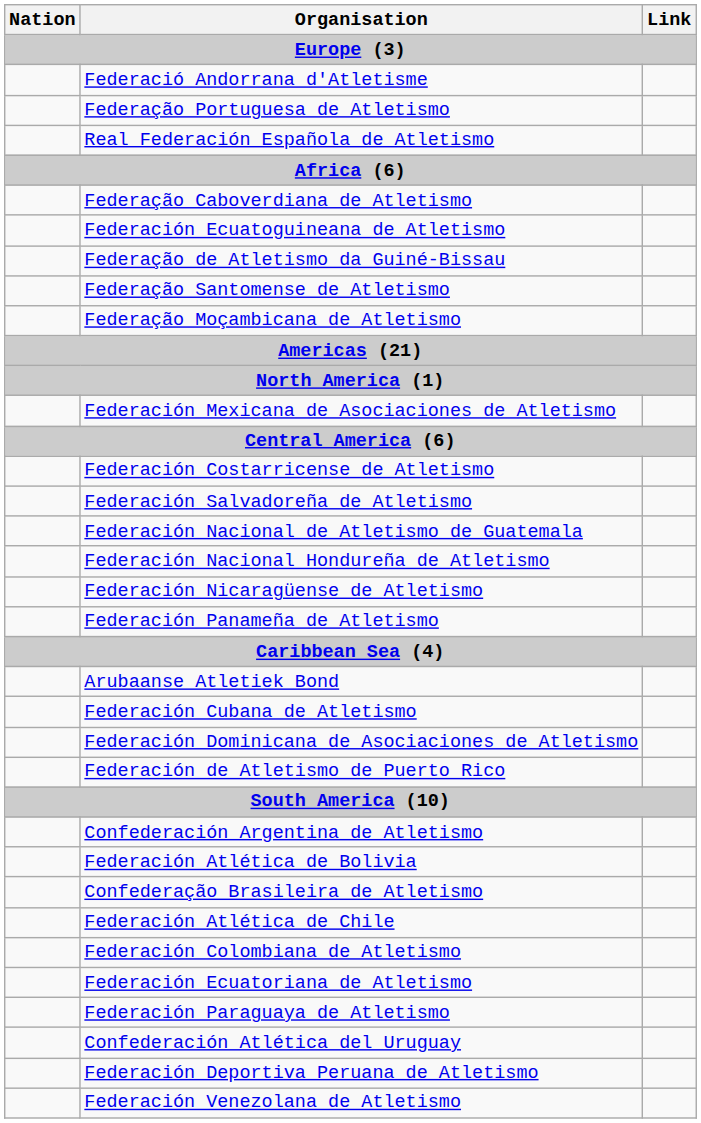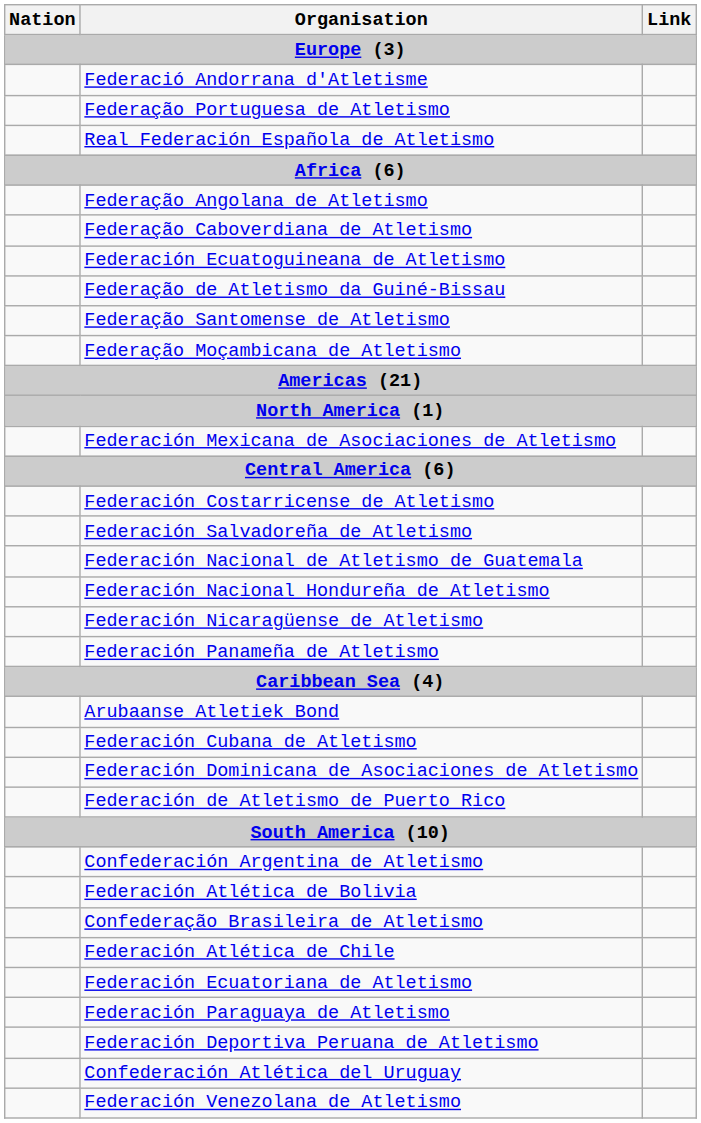 <table class=wikitable>
 <tr>
 <th>Nation</th>
 <th>Organisation</th>
 <th>Link</th>
 </tr>
 <tr>
 <td colspan="3" bgcolor="#cccccc"align=center><strong><a href='#'>Europe</a> (3)</strong></td>
 </tr>
 <tr>
 <td></td>
 <td><a href='#'>Federació Andorrana d'Atletisme</a></td>
 <td></td>
 </tr>
 <tr>
 <td></td>
 <td><a href='#'>Federação Portuguesa de Atletismo</a></td>
 <td></td>
 </tr>
 <tr>
 <td></td>
 <td><a href='#'>Real Federación Española de Atletismo</a></td>
 <td></td>
 </tr>
 <tr>
 <td colspan="3" bgcolor="#cccccc"align=center><strong><a href='#'>Africa</a> (6)</strong></td>
+</tr>
+<tr>
+<td></td>
+<td><a href='#'>Federação Angolana de Atletismo</a></td>
+<td></td>
 </tr>
 <tr>
 <td></td>
 <td><a href='#'>Federação Caboverdiana de Atletismo</a></td>
 <td></td>
 </tr>
 <tr>
 <td></td>
 <td><a href='#'>Federación Ecuatoguineana de Atletismo</a></td>
 <td></td>
 </tr>
 <tr>
 <td></td>
 <td><a href='#'>Federação de Atletismo da Guiné-Bissau</a></td>
 <td></td>
 </tr>
 <tr>
 <td></td>
 <td><a href='#'>Federação Santomense de Atletismo</a></td>
 <td></td>
 </tr>
 <tr>
 <td></td>
 <td><a href='#'>Federação Moçambicana de Atletismo</a></td>
 <td></td>
 </tr>
 <tr>
 <td colspan="3" bgcolor="#cccccc"align=center><strong><a href='#'>Americas</a> (21)</strong></td>
 </tr>
 <tr>
 <td colspan="3" bgcolor="#cccccc"align=center><strong><a href='#'>North America</a> (1)</strong></td>
 </tr>
 <tr>
 <td></td>
 <td><a href='#'>Federación Mexicana de Asociaciones de Atletismo</a></td>
 <td></td>
 </tr>
 <tr>
 <td colspan="3" bgcolor="#cccccc"align=center><strong><a href='#'>Central America</a> (6)</strong></td>
 </tr>
 <tr>
 <td></td>
 <td><a href='#'>Federación Costarricense de Atletismo</a></td>
 <td></td>
 </tr>
 <tr>
 <td></td>
 <td><a href='#'>Federación Salvadoreña de Atletismo</a></td>
 <td></td>
 </tr>
 <tr>
 <td></td>
 <td><a href='#'>Federación Nacional de Atletismo de Guatemala</a></td>
 <td></td>
 </tr>
 <tr>
 <td></td>
 <td><a href='#'>Federación Nacional Hondureña de Atletismo</a></td>
 <td></td>
 </tr>
 <tr>
 <td></td>
 <td><a href='#'>Federación Nicaragüense de Atletismo</a></td>
 <td></td>
 </tr>
 <tr>
 <td></td>
 <td><a href='#'>Federación Panameña de Atletismo</a></td>
 <td></td>
 </tr>
 <tr>
 <td colspan="3" bgcolor="#cccccc"align=center><strong><a href='#'>Caribbean Sea</a> (4)</strong></td>
 </tr>
 <tr>
 <td></td>
 <td><a href='#'>Arubaanse Atletiek Bond</a></td>
 <td></td>
 </tr>
 <tr>
 <td></td>
 <td><a href='#'>Federación Cubana de Atletismo</a></td>
 <td></td>
 </tr>
 <tr>
 <td></td>
 <td><a href='#'>Federación Dominicana de Asociaciones de Atletismo</a></td>
 <td></td>
 </tr>
 <tr>
 <td></td>
 <td><a href='#'>Federación de Atletismo de Puerto Rico</a></td>
 <td></td>
 </tr>
 <tr>
 <td colspan="3" bgcolor="#cccccc"align=center><strong><a href='#'>South America</a> (10)</strong></td>
 </tr>
 <tr>
 <td></td>
 <td><a href='#'>Confederación Argentina de Atletismo</a></td>
 <td></td>
 </tr>
 <tr>
 <td></td>
 <td><a href='#'>Federación Atlética de Bolivia</a></td>
 <td></td>
 </tr>
 <tr>
 <td></td>
 <td><a href='#'>Confederação Brasileira de Atletismo</a></td>
 <td></td>
 </tr>
 <tr>
 <td></td>
 <td><a href='#'>Federación Atlética de Chile</a></td>
 <td></td>
 </tr>
 <tr>
 <td></td>
-<td><a href='#'>Federación Colombiana de Atletismo</a></td>
-<td></td>
-</tr>
-<tr>
-<td></td>
 <td><a href='#'>Federación Ecuatoriana de Atletismo</a></td>
 <td></td>
 </tr>
 <tr>
 <td></td>
 <td><a href='#'>Federación Paraguaya de Atletismo</a></td>
 <td></td>
 </tr>
 <tr>
 <td></td>
-<td><a href='#'>Confederación Atlética del Uruguay</a></td>
+<td><a href='#'>Federación Deportiva Peruana de Atletismo</a></td>
 <td></td>
 </tr>
 <tr>
 <td></td>
-<td><a href='#'>Federación Deportiva Peruana de Atletismo</a></td>
+<td><a href='#'>Confederación Atlética del Uruguay</a></td>
 <td></td>
 </tr>
 <tr>
 <td></td>
 <td><a href='#'>Federación Venezolana de Atletismo</a></td>
 <td></td>
 </tr>
 </table>
